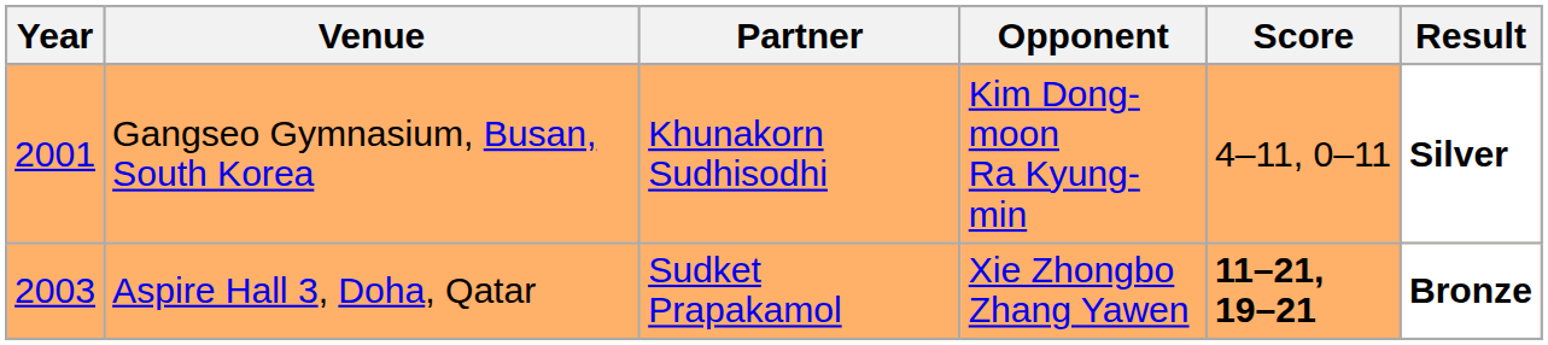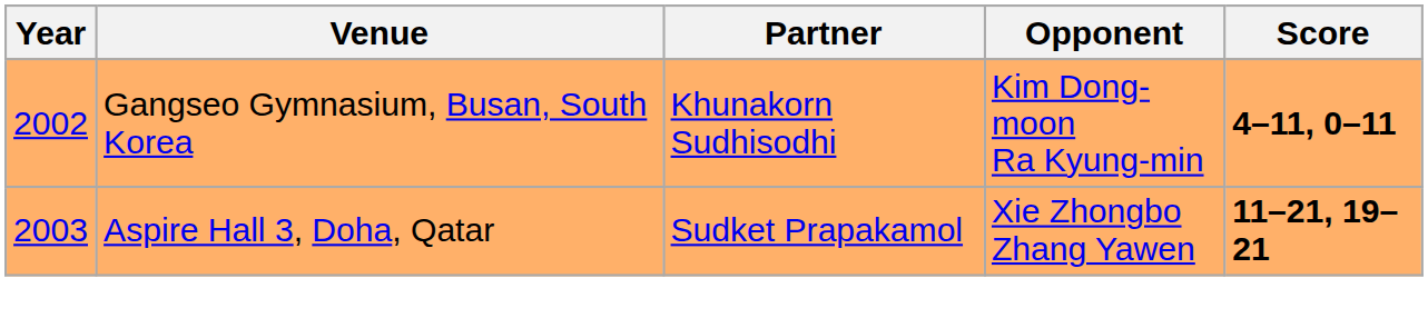 <table class="sortable wikitable" style="font-size: 90%;">
 <tr>
 <th>Year</th>
 <th>Venue</th>
 <th>Partner</th>
 <th>Opponent</th>
 <th>Score</th>
-<th>Result</th>
 </tr>
 <tr style="background:#FFB069">
-<td align="center"><a href='#'>2001</a></td>
+<td align="center"><a href='#'>2002</a></td>
 <td align="left">Gangseo Gymnasium, <a href='#'>Busan, South Korea</a></td>
 <td align="left"> <a href='#'>Khunakorn Sudhisodhi</a></td>
 <td align="left"> <a href='#'>Kim Dong-moon</a> <br>  <a href='#'>Ra Kyung-min</a></td>
-<td align="left">4–11, 0–11</td>
-<td style="text-align:left; background:white"> <strong>Silver</strong></td>
+<td align="left"><strong>4–11, 0–11</strong></td>
 </tr>
 <tr style="background:#FFB069">
 <td align="center"><a href='#'>2003</a></td>
 <td align="left"><a href='#'>Aspire Hall 3</a>, <a href='#'>Doha</a>, Qatar</td>
 <td align="left"> <a href='#'>Sudket Prapakamol</a></td>
 <td align="left"> <a href='#'>Xie Zhongbo</a> <br>  <a href='#'>Zhang Yawen</a></td>
 <td align="left"><strong>11–21, 19–21</strong></td>
-<td style="text-align:left; background:white"> <strong>Bronze</strong></td>
 </tr>
 </table>
